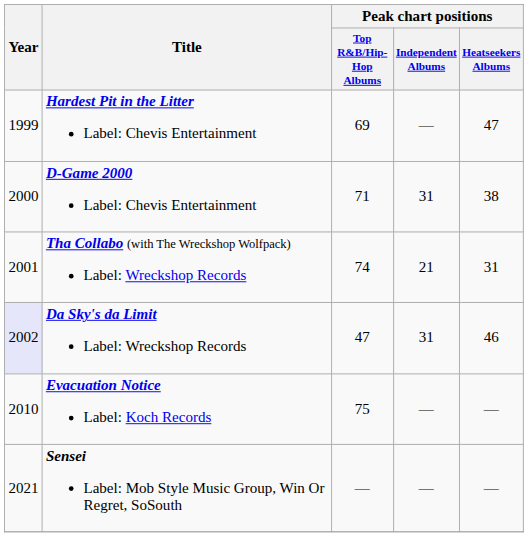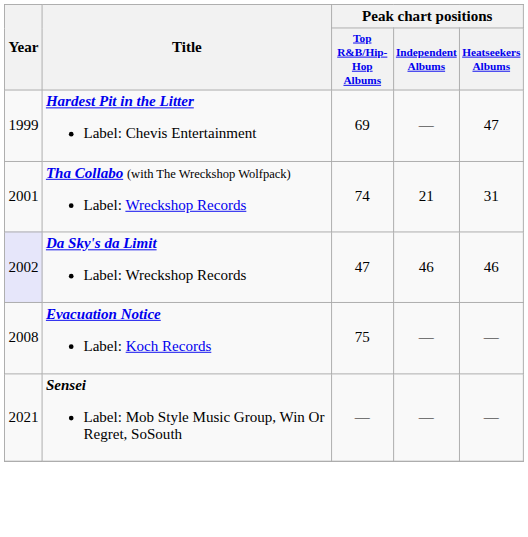 <table class="wikitable plainrowheaders">
 <tr>
 <th rowspan="2" style="width:33px;">Year</th>
 <th rowspan="2" style="width:300px;">Title</th>
 <th colspan="3">Peak chart positions</th>
 </tr>
 <tr>
 <th style="width:5em;font-size:75%;"><a href='#'>Top R&B/Hip-Hop Albums</a></th>
 <th style="width:5em;font-size:75%;"><a href='#'>Independent Albums</a></th>
 <th style="width:5em;font-size:75%;"><a href='#'>Heatseekers Albums</a></th>
 </tr>
 <tr>
 <td style="text-align:center;">1999</td>
 <td><strong><em><a href='#'>Hardest Pit in the Litter</a></em></strong><br><ul><li>Label: Chevis Entertainment</li></ul></td>
 <td style="text-align:center;">69</td>
 <td style="text-align:center;">—</td>
 <td style="text-align:center;">47</td>
 </tr>
 <tr>
-<td style="text-align:center;">2000</td>
-<td><strong><em><a href='#'>D-Game 2000</a></em></strong><br><ul><li>Label: Chevis Entertainment</li></ul></td>
-<td style="text-align:center;">71</td>
-<td style="text-align:center;">31</td>
-<td style="text-align:center;">38</td>
-</tr>
-<tr>
 <td style="text-align:center;">2001</td>
 <td><strong><em><a href='#'>Tha Collabo</a></em></strong> <small>(with The Wreckshop Wolfpack)</small><br><ul><li>Label: <a href='#'>Wreckshop Records</a></li></ul></td>
 <td style="text-align:center;">74</td>
 <td style="text-align:center;">21</td>
 <td style="text-align:center;">31</td>
 </tr>
 <tr>
 <td style="background: lavender; text-align:center;">2002</td>
 <td><strong><em><a href='#'>Da Sky's da Limit</a></em></strong><br><ul><li>Label: Wreckshop Records</li></ul></td>
 <td style="text-align:center;">47</td>
-<td style="text-align:center;">31</td>
+<td style="text-align:center;">46</td>
 <td style="text-align:center;">46</td>
 </tr>
 <tr>
-<td style="text-align:center;">2010</td>
+<td style="text-align:center;">2008</td>
 <td><strong><em><a href='#'>Evacuation Notice</a></em></strong><br><ul><li>Label: <a href='#'>Koch Records</a></li></ul></td>
 <td style="text-align:center;">75</td>
 <td style="text-align:center;">—</td>
 <td style="text-align:center;">—</td>
 </tr>
 <tr>
 <td style="text-align:center;">2021</td>
 <td><strong><em>Sensei</em></strong><br><ul><li>Label: Mob Style Music Group, Win Or Regret, SoSouth</li></ul></td>
 <td style="text-align:center;">—</td>
 <td style="text-align:center;">—</td>
 <td style="text-align:center;">—</td>
 </tr>
 <tr>
 </tr>
 </table>
